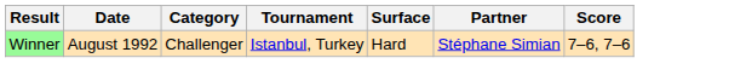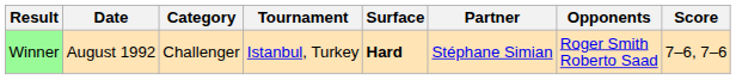 <table class=wikitable>
 <tr>
 <th>Result</th>
 <th>Date</th>
 <th>Category</th>
 <th>Tournament</th>
 <th>Surface</th>
 <th>Partner</th>
+<th>Opponents</th>
 <th>Score</th>
 </tr>
 <tr style="background:moccasin;">
 <td style="background:#98FB98">Winner</td>
 <td>August 1992</td>
 <td>Challenger</td>
 <td><a href='#'>Istanbul</a>, Turkey</td>
-<td>Hard</td>
+<td><strong>Hard</strong></td>
 <td> <a href='#'>Stéphane Simian</a></td>
+<td> <a href='#'>Roger Smith</a><br> <a href='#'>Roberto Saad</a></td>
 <td>7–6, 7–6</td>
 </tr>
 </table>
